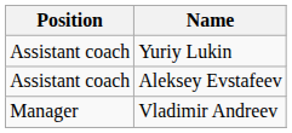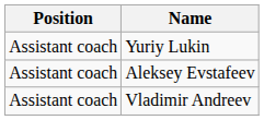 <table class="wikitable">
 <tr>
 <th>Position</th>
 <th>Name</th>
 </tr>
 <tr>
 <td>Assistant coach</td>
 <td> Yuriy Lukin</td>
 </tr>
 <tr>
 <td>Assistant coach</td>
 <td> Aleksey Evstafeev</td>
 </tr>
 <tr>
-<td>Manager</td>
+<td>Assistant coach</td>
 <td> Vladimir Andreev</td>
 </tr>
 <tr>
 </tr>
 </table>
